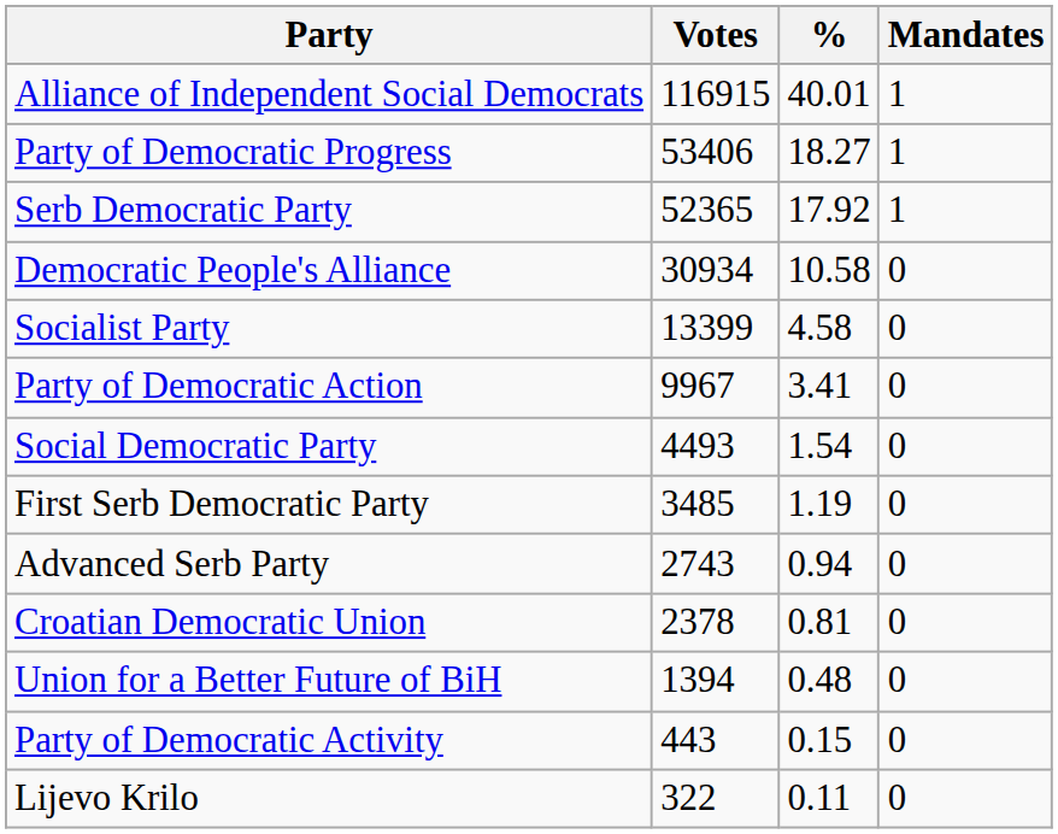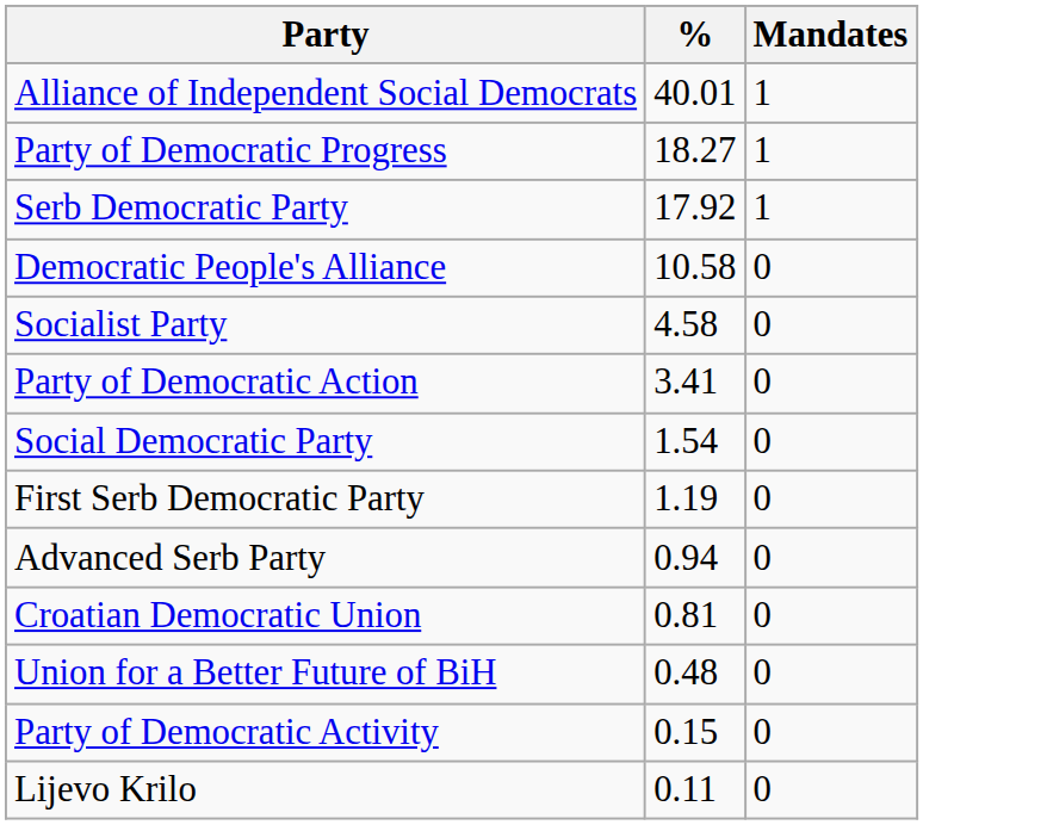 <table class="wikitable" style ="text-align: left">
 <tr>
 <th>Party</th>
-<th>Votes</th>
 <th>%</th>
 <th>Mandates</th>
 </tr>
 <tr>
 <td><a href='#'>Alliance of Independent Social Democrats</a></td>
-<td>116915</td>
 <td>40.01</td>
 <td>1</td>
 </tr>
 <tr>
 <td><a href='#'>Party of Democratic Progress</a></td>
-<td>53406</td>
 <td>18.27</td>
 <td>1</td>
 </tr>
 <tr>
 <td><a href='#'>Serb Democratic Party</a></td>
-<td>52365</td>
 <td>17.92</td>
 <td>1</td>
 </tr>
 <tr>
 <td><a href='#'>Democratic People's Alliance</a></td>
-<td>30934</td>
 <td>10.58</td>
 <td>0</td>
 </tr>
 <tr>
 <td><a href='#'>Socialist Party</a></td>
-<td>13399</td>
 <td>4.58</td>
 <td>0</td>
 </tr>
 <tr>
 <td><a href='#'>Party of Democratic Action</a></td>
-<td>9967</td>
 <td>3.41</td>
 <td>0</td>
 </tr>
 <tr>
 <td><a href='#'>Social Democratic Party</a></td>
-<td>4493</td>
 <td>1.54</td>
 <td>0</td>
 </tr>
 <tr>
 <td>First Serb Democratic Party</td>
-<td>3485</td>
 <td>1.19</td>
 <td>0</td>
 </tr>
 <tr>
 <td>Advanced Serb Party</td>
-<td>2743</td>
 <td>0.94</td>
 <td>0</td>
 </tr>
 <tr>
 <td><a href='#'>Croatian Democratic Union</a></td>
-<td>2378</td>
 <td>0.81</td>
 <td>0</td>
 </tr>
 <tr>
 <td><a href='#'>Union for a Better Future of BiH</a></td>
-<td>1394</td>
 <td>0.48</td>
 <td>0</td>
 </tr>
 <tr>
 <td><a href='#'>Party of Democratic Activity</a></td>
-<td>443</td>
 <td>0.15</td>
 <td>0</td>
 </tr>
 <tr>
 <td>Lijevo Krilo</td>
-<td>322</td>
 <td>0.11</td>
 <td>0</td>
 </tr>
 </table>
